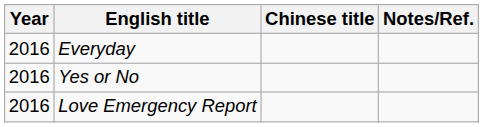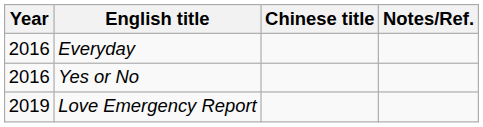 <table class="wikitable sortable">
 <tr>
 <th>Year</th>
 <th>English title</th>
 <th>Chinese title</th>
 <th class="unsortable">Notes/Ref.</th>
 </tr>
 <tr>
 <td>2016</td>
 <td><em>Everyday</em></td>
 <td></td>
 <td></td>
 </tr>
 <tr>
 <td>2016</td>
 <td><em>Yes or No</em></td>
 <td></td>
 <td></td>
 </tr>
 <tr>
-<td>2016</td>
+<td>2019</td>
 <td><em>Love Emergency Report</em></td>
 <td></td>
 <td></td>
 </tr>
 </table>
